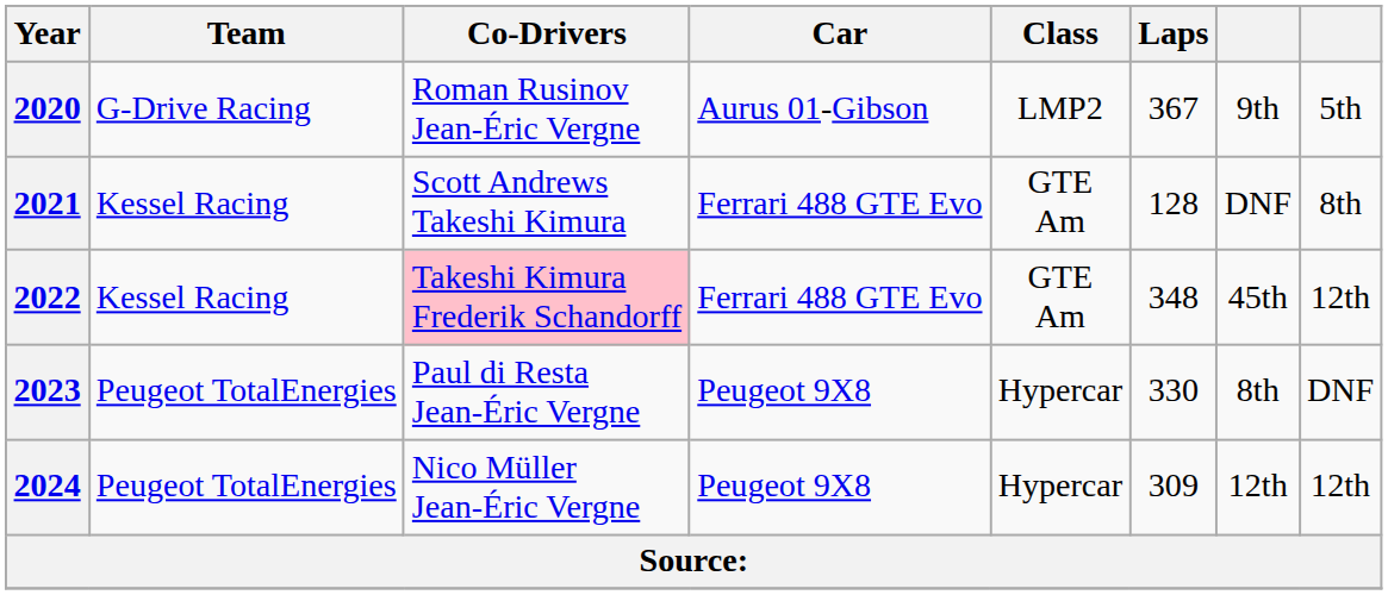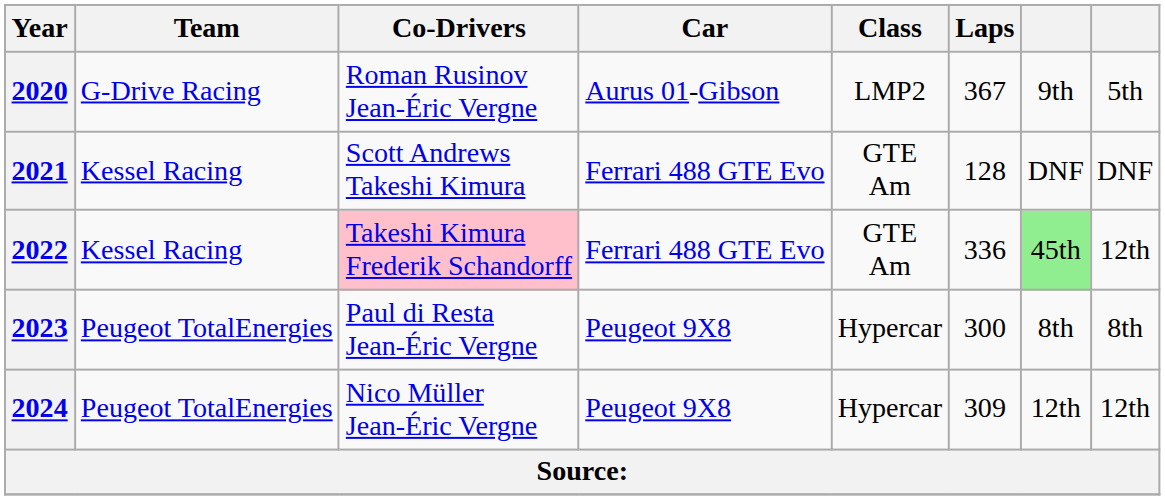 <table class="wikitable" style="text-align:center; font-size:90%">
 <tr>
 <th>Year</th>
 <th>Team</th>
 <th>Co-Drivers</th>
 <th>Car</th>
 <th>Class</th>
 <th>Laps</th>
 <th></th>
 <th></th>
 </tr>
 <tr>
 <th><a href='#'>2020</a></th>
 <td align="left"> <a href='#'>G-Drive Racing</a></td>
 <td align="left"> <a href='#'>Roman Rusinov</a><br> <a href='#'>Jean-Éric Vergne</a></td>
 <td align="left"><a href='#'>Aurus 01</a>-<a href='#'>Gibson</a></td>
 <td>LMP2</td>
 <td>367</td>
 <td>9th</td>
 <td>5th</td>
 </tr>
 <tr>
 <th><a href='#'>2021</a></th>
 <td align="left"> <a href='#'>Kessel Racing</a></td>
 <td align="left"> <a href='#'>Scott Andrews</a><br> <a href='#'>Takeshi Kimura</a></td>
 <td align="left"><a href='#'>Ferrari 488 GTE Evo</a></td>
 <td>GTE<br>Am</td>
 <td>128</td>
 <td>DNF</td>
-<td>8th</td>
+<td>DNF</td>
 </tr>
 <tr>
 <th><a href='#'>2022</a></th>
 <td align="left"> <a href='#'>Kessel Racing</a></td>
 <td align="left" style="background: pink;"> <a href='#'>Takeshi Kimura</a><br> <a href='#'>Frederik Schandorff</a></td>
 <td align="left"><a href='#'>Ferrari 488 GTE Evo</a></td>
 <td>GTE<br>Am</td>
-<td>348</td>
-<td>45th</td>
+<td>336</td>
+<td style="background: lightgreen;">45th</td>
 <td>12th</td>
 </tr>
 <tr>
 <th><a href='#'>2023</a></th>
 <td align="left"> <a href='#'>Peugeot TotalEnergies</a></td>
 <td align="left"> <a href='#'>Paul di Resta</a><br> <a href='#'>Jean-Éric Vergne</a></td>
 <td align="left"><a href='#'>Peugeot 9X8</a></td>
 <td>Hypercar</td>
-<td>330</td>
+<td>300</td>
 <td>8th</td>
-<td>DNF</td>
+<td>8th</td>
 </tr>
 <tr>
 <th><a href='#'>2024</a></th>
 <td align="left"> <a href='#'>Peugeot TotalEnergies</a></td>
 <td align="left"> <a href='#'>Nico Müller</a><br> <a href='#'>Jean-Éric Vergne</a></td>
 <td align="left"><a href='#'>Peugeot 9X8</a></td>
 <td>Hypercar</td>
 <td>309</td>
 <td>12th</td>
 <td>12th</td>
 </tr>
 <tr>
 <th colspan="8">Source:</th>
 </tr>
 <tr>
 </tr>
 </table>
